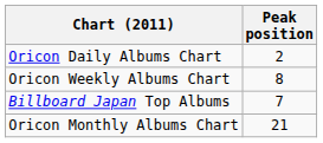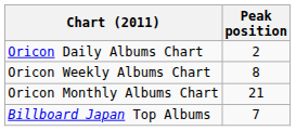 <table class="wikitable sortable" border="1">
 <tr>
 <th>Chart (2011)</th>
 <th>Peak<br>position</th>
 </tr>
 <tr>
 <td><a href='#'>Oricon</a> Daily Albums Chart</td>
 <td style="text-align:center;">2</td>
 </tr>
 <tr>
 <td>Oricon Weekly Albums Chart</td>
 <td style="text-align:center;">8</td>
 </tr>
 <tr>
+<td>Oricon Monthly Albums Chart</td>
+<td style="text-align:center;">21</td>
+</tr>
+<tr>
 <td><em><a href='#'>Billboard Japan</a></em> Top Albums</td>
 <td style="text-align:center;">7</td>
 </tr>
-<tr>
-<td>Oricon Monthly Albums Chart</td>
-<td style="text-align:center;">21</td>
-</tr>
 </table>
